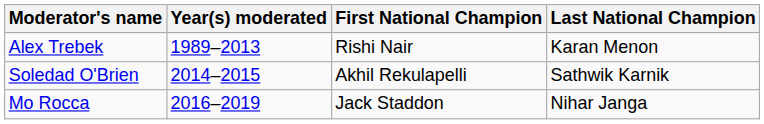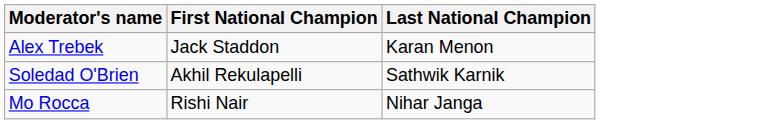 <table class="wikitable">
 <tr>
 <th><strong>Moderator's name</strong></th>
-<th><strong>Year(s) moderated</strong></th>
 <th><strong>First National Champion</strong></th>
 <th><strong>Last National Champion</strong></th>
 </tr>
 <tr>
 <td><a href='#'>Alex Trebek</a></td>
-<td><a href='#'>1989</a>–<a href='#'>2013</a></td>
-<td>Rishi Nair</td>
+<td>Jack Staddon</td>
 <td>Karan Menon</td>
 </tr>
 <tr>
 <td><a href='#'>Soledad O'Brien</a></td>
-<td><a href='#'>2014</a>–<a href='#'>2015</a></td>
 <td>Akhil Rekulapelli</td>
 <td>Sathwik Karnik</td>
 </tr>
 <tr>
 <td><a href='#'>Mo Rocca</a></td>
-<td><a href='#'>2016</a>–<a href='#'>2019</a></td>
-<td>Jack Staddon</td>
+<td>Rishi Nair</td>
 <td>Nihar Janga</td>
 </tr>
 </table>
